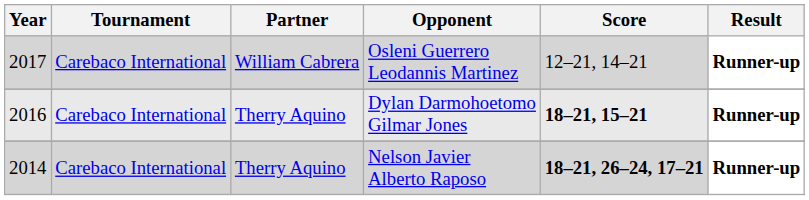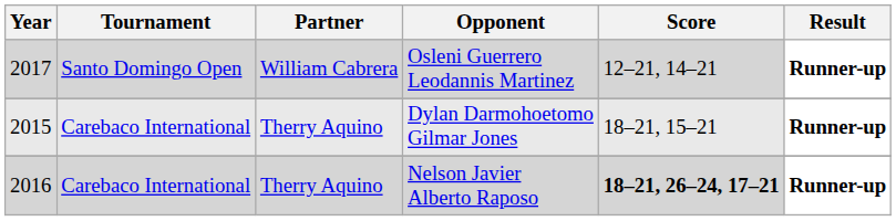 <table class="sortable wikitable" style="font-size: 90%;">
 <tr>
 <th>Year</th>
 <th>Tournament</th>
 <th>Partner</th>
 <th>Opponent</th>
 <th>Score</th>
 <th>Result</th>
 </tr>
 <tr style="background:#D5D5D5">
 <td align="center">2017</td>
-<td align="left"><a href='#'>Carebaco International</a></td>
+<td align="left"><a href='#'>Santo Domingo Open</a></td>
 <td align="left"> <a href='#'>William Cabrera</a></td>
 <td align="left"> <a href='#'>Osleni Guerrero</a> <br>  <a href='#'>Leodannis Martinez</a></td>
 <td align="left">12–21, 14–21</td>
 <td style="text-align:left; background:white"> <strong>Runner-up</strong></td>
 </tr>
 <tr>
 </tr>
 <tr style="background:#E9E9E9">
-<td align="center">2016</td>
+<td align="center">2015</td>
 <td align="left"><a href='#'>Carebaco International</a></td>
 <td align="left"> <a href='#'>Therry Aquino</a></td>
 <td align="left"> <a href='#'>Dylan Darmohoetomo</a> <br>  <a href='#'>Gilmar Jones</a></td>
-<td align="left"><strong>18–21, 15–21</strong></td>
+<td align="left">18–21, 15–21</td>
 <td style="text-align:left; background:white"> <strong>Runner-up</strong></td>
 </tr>
 <tr>
 </tr>
 <tr style="background:#D5D5D5">
-<td align="center">2014</td>
+<td align="center">2016</td>
 <td align="left"><a href='#'>Carebaco International</a></td>
 <td align="left"> <a href='#'>Therry Aquino</a></td>
 <td align="left"> <a href='#'>Nelson Javier</a> <br>  <a href='#'>Alberto Raposo</a></td>
 <td align="left"><strong>18–21, 26–24, 17–21</strong></td>
 <td style="text-align:left; background:white"> <strong>Runner-up</strong></td>
 </tr>
 </table>
